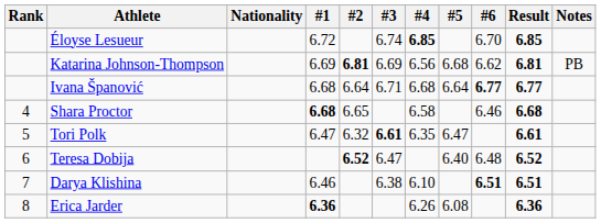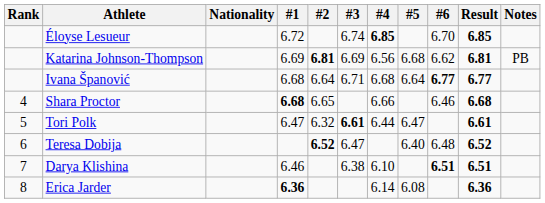 <table class="wikitable sortable" style="text-align:center">
 <tr>
 <th>Rank</th>
 <th>Athlete</th>
 <th>Nationality</th>
 <th>#1</th>
 <th>#2</th>
 <th>#3</th>
 <th>#4</th>
 <th>#5</th>
 <th>#6</th>
 <th>Result</th>
 <th>Notes</th>
 </tr>
 <tr>
 <td></td>
 <td align=left><a href='#'>Éloyse Lesueur</a></td>
 <td align=left></td>
 <td>6.72</td>
 <td></td>
 <td>6.74</td>
 <td><strong>6.85</strong></td>
 <td></td>
 <td>6.70</td>
 <td><strong>6.85</strong></td>
 <td></td>
 </tr>
 <tr>
 <td></td>
 <td align=left><a href='#'>Katarina Johnson-Thompson</a></td>
 <td align=left></td>
 <td>6.69</td>
 <td><strong>6.81</strong></td>
 <td>6.69</td>
 <td>6.56</td>
 <td>6.68</td>
 <td>6.62</td>
 <td><strong>6.81</strong></td>
 <td>PB</td>
 </tr>
 <tr>
 <td></td>
 <td align=left><a href='#'>Ivana Španović</a></td>
 <td align=left></td>
 <td>6.68</td>
 <td>6.64</td>
 <td>6.71</td>
 <td>6.68</td>
 <td>6.64</td>
 <td><strong>6.77</strong></td>
 <td><strong>6.77</strong></td>
 <td></td>
 </tr>
 <tr>
 <td>4</td>
 <td align=left><a href='#'>Shara Proctor</a></td>
 <td align=left></td>
 <td><strong>6.68</strong></td>
 <td>6.65</td>
 <td></td>
-<td>6.58</td>
+<td>6.66</td>
 <td></td>
 <td>6.46</td>
 <td><strong>6.68</strong></td>
 <td></td>
 </tr>
 <tr>
 <td>5</td>
 <td align=left><a href='#'>Tori Polk</a></td>
 <td align=left></td>
 <td>6.47</td>
 <td>6.32</td>
 <td><strong>6.61</strong></td>
-<td>6.35</td>
+<td>6.44</td>
 <td>6.47</td>
 <td></td>
 <td><strong>6.61</strong></td>
 <td></td>
 </tr>
 <tr>
 <td>6</td>
 <td align=left><a href='#'>Teresa Dobija</a></td>
 <td align=left></td>
 <td></td>
 <td><strong>6.52</strong></td>
 <td>6.47</td>
 <td></td>
 <td>6.40</td>
 <td>6.48</td>
 <td><strong>6.52</strong></td>
 <td></td>
 </tr>
 <tr>
 <td>7</td>
 <td align=left><a href='#'>Darya Klishina</a></td>
 <td align=left></td>
 <td>6.46</td>
 <td></td>
 <td>6.38</td>
 <td>6.10</td>
 <td></td>
 <td><strong>6.51</strong></td>
 <td><strong>6.51</strong></td>
 <td></td>
 </tr>
 <tr>
 <td>8</td>
 <td align=left><a href='#'>Erica Jarder</a></td>
 <td align=left></td>
 <td><strong>6.36</strong></td>
 <td></td>
 <td></td>
-<td>6.26</td>
+<td>6.14</td>
 <td>6.08</td>
 <td></td>
 <td><strong>6.36</strong></td>
 <td></td>
 </tr>
 </table>
